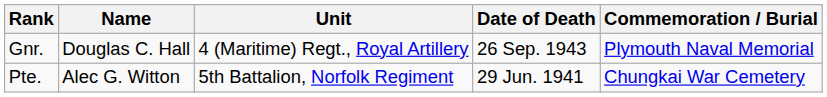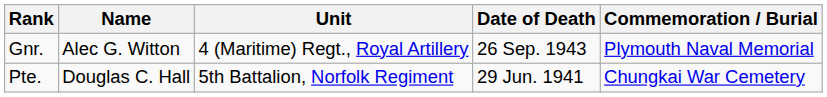 <table class="wikitable">
 <tr>
 <th>Rank</th>
 <th>Name</th>
 <th>Unit</th>
 <th>Date of Death</th>
 <th>Commemoration / Burial</th>
 </tr>
 <tr>
 <td>Gnr.</td>
-<td>Douglas C. Hall</td>
+<td>Alec G. Witton</td>
 <td>4 (Maritime) Regt., <a href='#'>Royal Artillery</a></td>
 <td>26 Sep. 1943</td>
 <td><a href='#'>Plymouth Naval Memorial</a></td>
 </tr>
 <tr>
 <td>Pte.</td>
-<td>Alec G. Witton</td>
+<td>Douglas C. Hall</td>
 <td>5th Battalion, <a href='#'>Norfolk Regiment</a></td>
 <td>29 Jun. 1941</td>
 <td><a href='#'>Chungkai War Cemetery</a></td>
 </tr>
 </table>
